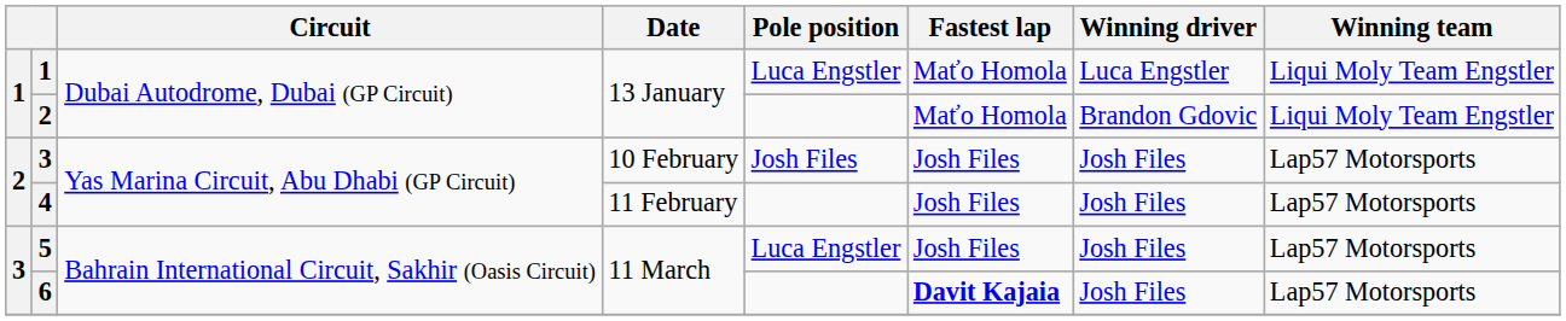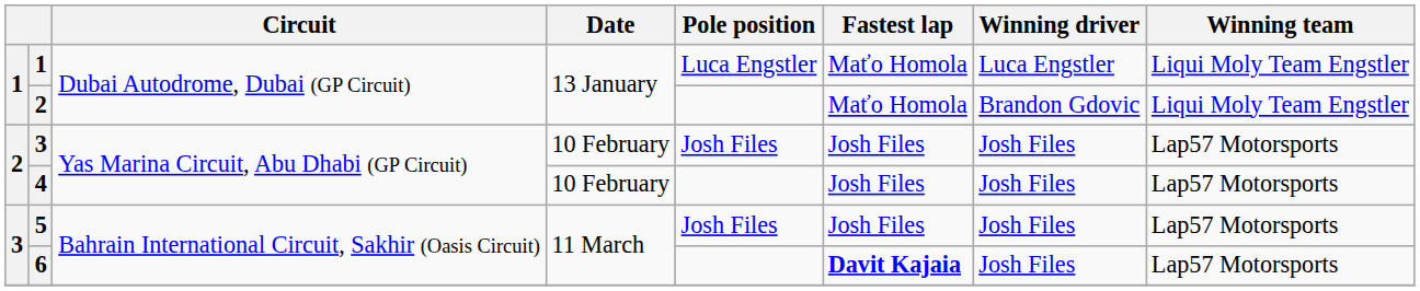 <table class="wikitable" style="font-size: 85%;">
 <tr>
 <th colspan=2></th>
 <th>Circuit</th>
 <th>Date</th>
 <th>Pole position</th>
 <th>Fastest lap</th>
 <th>Winning driver</th>
 <th>Winning team</th>
 </tr>
 <tr>
 <th rowspan=2>1</th>
 <th>1</th>
 <td rowspan=2> <a href='#'>Dubai Autodrome</a>, <a href='#'>Dubai</a> <small>(GP Circuit)</small></td>
 <td rowspan=2>13 January</td>
 <td> <a href='#'>Luca Engstler</a></td>
 <td> <a href='#'>Maťo Homola</a></td>
 <td> <a href='#'>Luca Engstler</a></td>
 <td> <a href='#'>Liqui Moly Team Engstler</a></td>
 </tr>
 <tr>
 <th>2</th>
 <td></td>
 <td> <a href='#'>Maťo Homola</a></td>
 <td> <a href='#'>Brandon Gdovic</a></td>
 <td> <a href='#'>Liqui Moly Team Engstler</a></td>
 </tr>
 <tr>
 <th rowspan=2>2</th>
 <th>3</th>
 <td rowspan=2> <a href='#'>Yas Marina Circuit</a>, <a href='#'>Abu Dhabi</a> <small>(GP Circuit)</small></td>
 <td>10 February</td>
 <td> <a href='#'>Josh Files</a></td>
 <td> <a href='#'>Josh Files</a></td>
 <td> <a href='#'>Josh Files</a></td>
 <td> Lap57 Motorsports</td>
 </tr>
 <tr>
 <th>4</th>
-<td>11 February</td>
+<td>10 February</td>
 <td></td>
 <td> <a href='#'>Josh Files</a></td>
 <td> <a href='#'>Josh Files</a></td>
 <td> Lap57 Motorsports</td>
 </tr>
 <tr>
 <th rowspan=2>3</th>
 <th>5</th>
 <td rowspan=2> <a href='#'>Bahrain International Circuit</a>, <a href='#'>Sakhir</a> <small>(Oasis Circuit)</small></td>
 <td rowspan=2>11 March</td>
-<td> <a href='#'>Luca Engstler</a></td>
+<td> <a href='#'>Josh Files</a></td>
 <td> <a href='#'>Josh Files</a></td>
 <td> <a href='#'>Josh Files</a></td>
 <td> Lap57 Motorsports</td>
 </tr>
 <tr>
 <th>6</th>
 <td></td>
 <td><strong> <a href='#'>Davit Kajaia</a></strong></td>
 <td> <a href='#'>Josh Files</a></td>
 <td> Lap57 Motorsports</td>
 </tr>
 <tr>
 </tr>
 </table>
